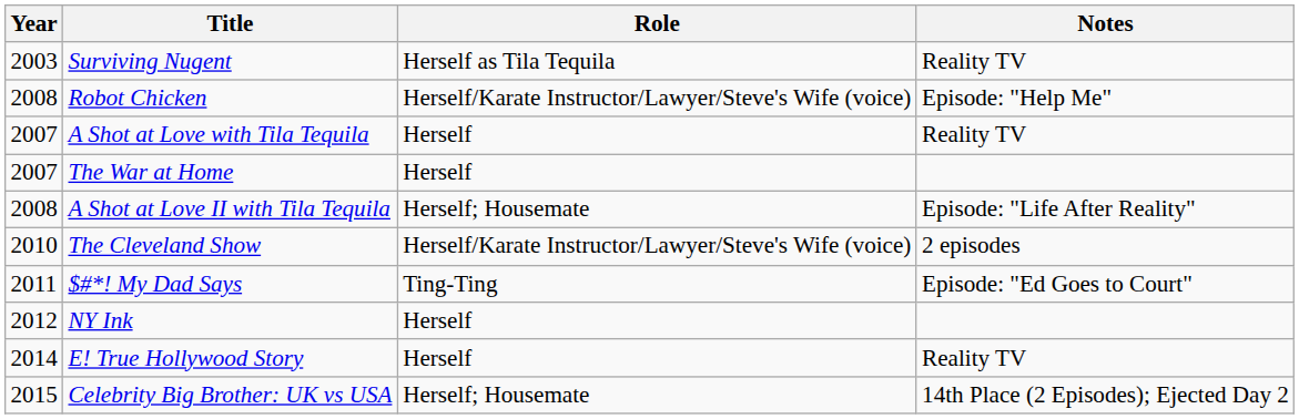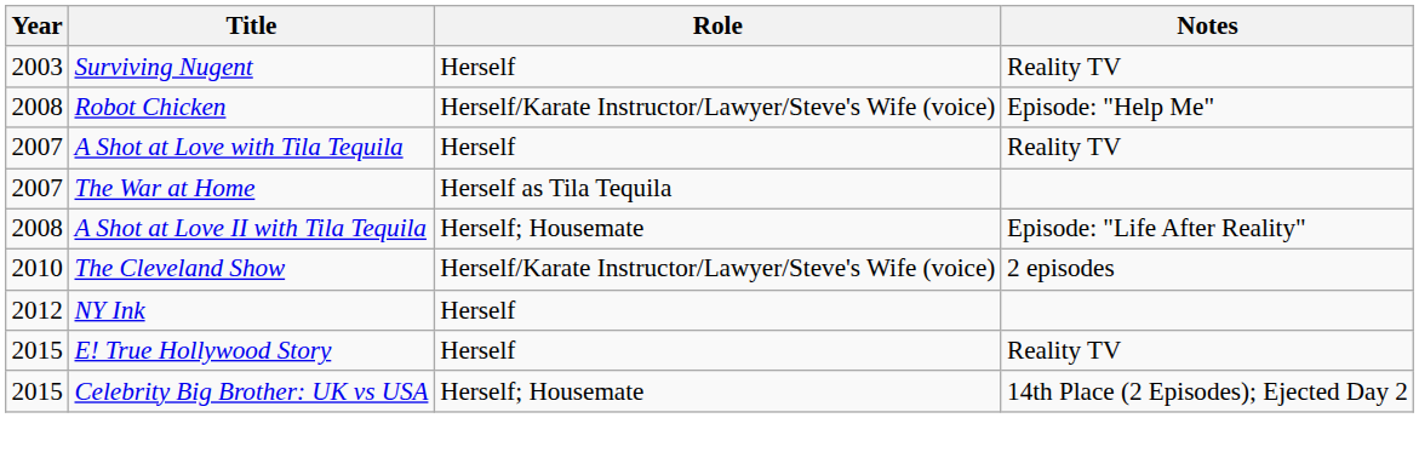 <table class="wikitable sortable">
 <tr>
 <th>Year</th>
 <th>Title</th>
 <th>Role</th>
 <th class="unsortable">Notes</th>
 </tr>
 <tr>
 <td>2003</td>
 <td><em><a href='#'>Surviving Nugent</a></em></td>
-<td>Herself as Tila Tequila</td>
+<td>Herself</td>
 <td>Reality TV</td>
 </tr>
 <tr>
 <td>2008</td>
 <td><em><a href='#'>Robot Chicken</a></em></td>
 <td>Herself/Karate Instructor/Lawyer/Steve's Wife (voice)</td>
 <td>Episode: "Help Me"</td>
 </tr>
 <tr>
 <td>2007</td>
 <td><em><a href='#'>A Shot at Love with Tila Tequila</a></em></td>
 <td>Herself</td>
 <td>Reality TV</td>
 </tr>
 <tr>
 <td>2007</td>
 <td><em><a href='#'>The War at Home</a></em></td>
-<td>Herself</td>
+<td>Herself as Tila Tequila</td>
 <td></td>
 </tr>
 <tr>
 <td>2008</td>
 <td><em><a href='#'>A Shot at Love II with Tila Tequila</a></em></td>
 <td>Herself; Housemate</td>
 <td>Episode: "Life After Reality"</td>
 </tr>
 <tr>
 <td>2010</td>
 <td><em><a href='#'>The Cleveland Show</a></em></td>
 <td>Herself/Karate Instructor/Lawyer/Steve's Wife (voice)</td>
 <td>2 episodes</td>
 </tr>
 <tr>
-<td>2011</td>
-<td><em><a href='#'>$#*! My Dad Says</a></em></td>
-<td>Ting-Ting</td>
-<td>Episode: "Ed Goes to Court"</td>
-</tr>
-<tr>
 <td>2012</td>
 <td><em><a href='#'>NY Ink</a></em></td>
 <td>Herself</td>
 <td></td>
 </tr>
 <tr>
-<td>2014</td>
+<td>2015</td>
 <td><em><a href='#'>E! True Hollywood Story</a></em></td>
 <td>Herself</td>
 <td>Reality TV</td>
 </tr>
 <tr>
 <td>2015</td>
 <td><em><a href='#'>Celebrity Big Brother: UK vs USA</a></em></td>
 <td>Herself; Housemate</td>
 <td>14th Place (2 Episodes); Ejected Day 2</td>
 </tr>
 </table>
